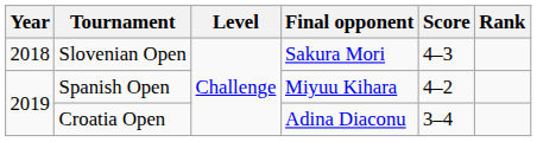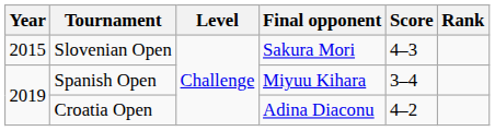 <table class="sortable wikitable" style="font-size: 95%;">
 <tr>
 <th>Year</th>
 <th>Tournament</th>
 <th>Level</th>
 <th>Final opponent</th>
 <th>Score</th>
 <th>Rank</th>
 </tr>
 <tr>
-<td>2018</td>
+<td>2015</td>
 <td>Slovenian Open</td>
 <td rowspan=3><a href='#'>Challenge</a></td>
 <td><a href='#'>Sakura Mori</a></td>
 <td>4–3</td>
 <td></td>
 </tr>
 <tr>
 <td rowspan=2>2019</td>
 <td>Spanish Open</td>
 <td><a href='#'>Miyuu Kihara</a></td>
-<td>4–2</td>
+<td>3–4</td>
 <td></td>
 </tr>
 <tr>
 <td>Croatia Open</td>
 <td><a href='#'>Adina Diaconu</a></td>
-<td>3–4</td>
+<td>4–2</td>
 <td></td>
 </tr>
 </table>
